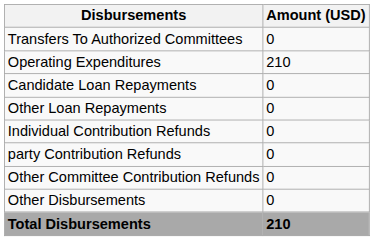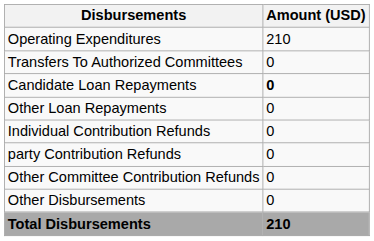 <table class="wikitable sortable">
 <tr>
 <th scope="col">Disbursements</th>
 <th scope="col" data-sort-type="number">Amount (USD)</th>
 </tr>
 <tr>
+<td>Operating Expenditures</td>
+<td>210</td>
+</tr>
+<tr>
 <td>Transfers To Authorized Committees</td>
 <td>0</td>
 </tr>
 <tr>
-<td>Operating Expenditures</td>
-<td>210</td>
-</tr>
-<tr>
 <td>Candidate Loan Repayments</td>
-<td>0</td>
+<td><strong>0</strong></td>
 </tr>
 <tr>
 <td>Other Loan Repayments</td>
 <td>0</td>
 </tr>
 <tr>
 <td>Individual Contribution Refunds</td>
 <td>0</td>
 </tr>
 <tr>
 <td>party Contribution Refunds</td>
 <td>0</td>
 </tr>
 <tr>
 <td>Other Committee Contribution Refunds</td>
 <td>0</td>
 </tr>
 <tr>
 <td>Other Disbursements</td>
 <td>0</td>
 </tr>
 <tr>
 <td style=background:#A9A9A9><strong>Total Disbursements</strong></td>
 <td style=background:#A9A9A9><strong>210</strong></td>
 </tr>
 <tr>
 </tr>
 </table>
